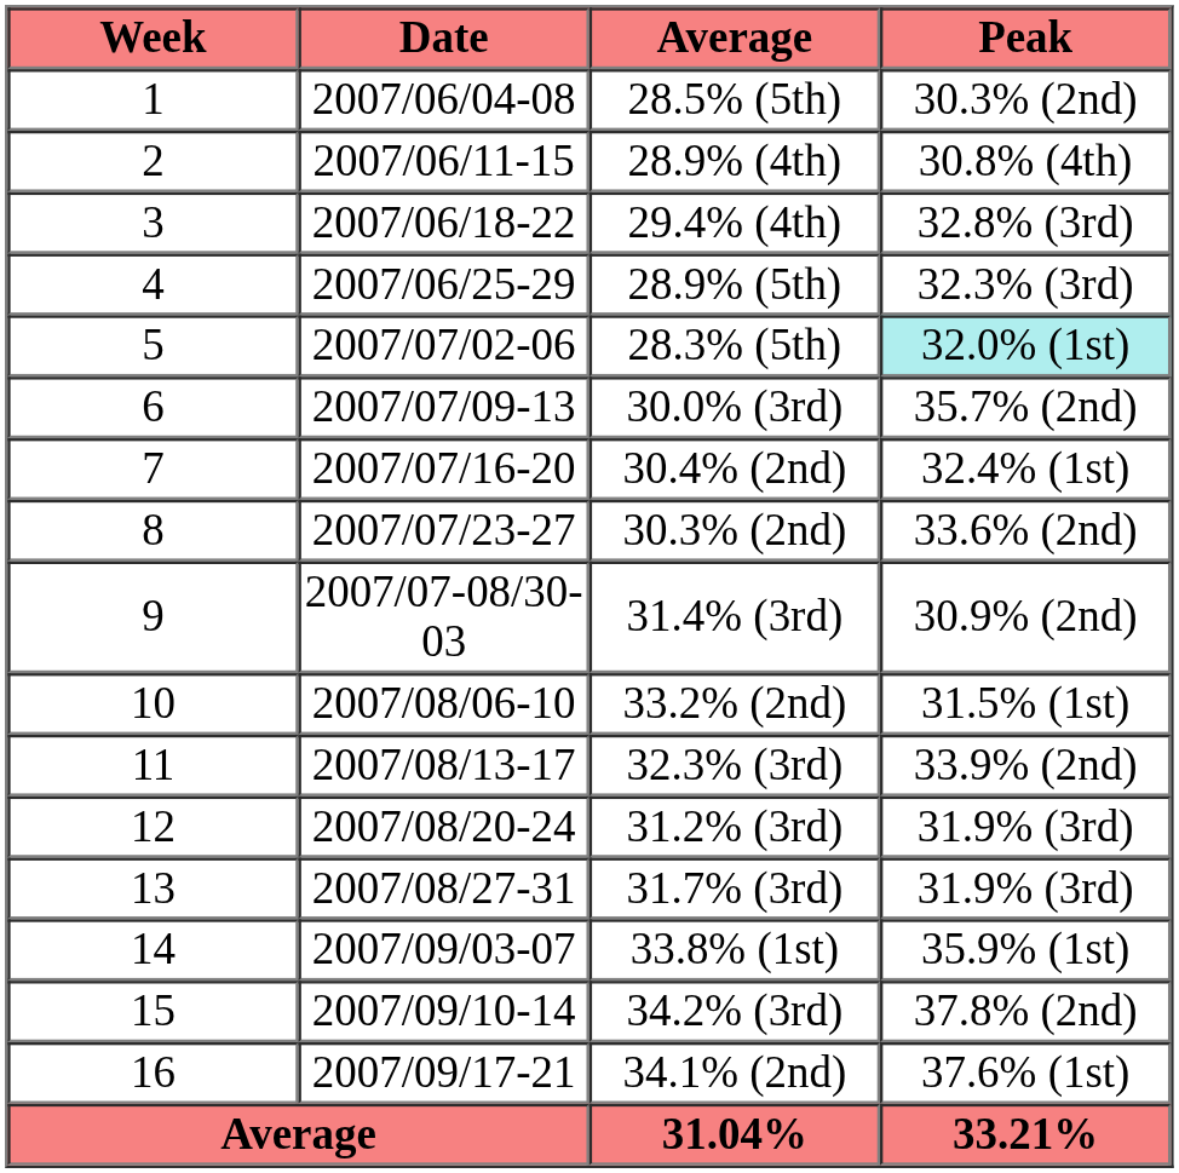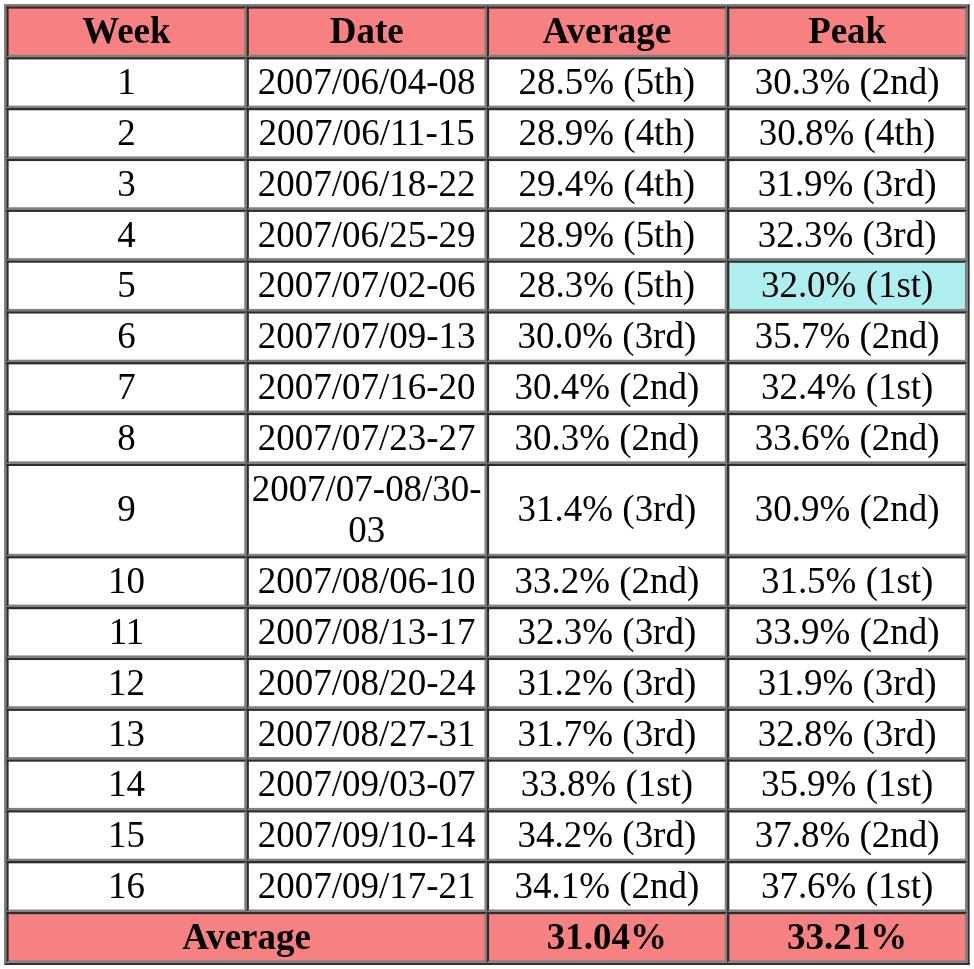 <table border="1" cellpadding="1" cellspacing="0">
 <tr>
 <th width=100 bgcolor="#F78181">Week</th>
 <th width=100 bgcolor="#F78181">Date</th>
 <th width=100 bgcolor="#F78181">Average</th>
 <th width=100 bgcolor="#F78181">Peak</th>
 </tr>
 <tr align="center">
 <td>1</td>
 <td>2007/06/04-08</td>
 <td>28.5% (5th)</td>
 <td>30.3% (2nd)</td>
 </tr>
 <tr align="center">
 <td>2</td>
 <td>2007/06/11-15</td>
 <td>28.9% (4th)</td>
 <td>30.8% (4th)</td>
 </tr>
 <tr align="center">
 <td>3</td>
 <td>2007/06/18-22</td>
 <td>29.4% (4th)</td>
-<td>32.8% (3rd)</td>
+<td>31.9% (3rd)</td>
 </tr>
 <tr align="center">
 <td>4</td>
 <td>2007/06/25-29</td>
 <td>28.9% (5th)</td>
 <td>32.3% (3rd)</td>
 </tr>
 <tr align="center">
 <td>5</td>
 <td>2007/07/02-06</td>
 <td>28.3% (5th)</td>
 <td style="background: paleturquoise;">32.0% (1st)</td>
 </tr>
 <tr align="center">
 <td>6</td>
 <td>2007/07/09-13</td>
 <td>30.0% (3rd)</td>
 <td>35.7% (2nd)</td>
 </tr>
 <tr align="center">
 <td>7</td>
 <td>2007/07/16-20</td>
 <td>30.4% (2nd)</td>
 <td>32.4% (1st)</td>
 </tr>
 <tr align="center">
 <td>8</td>
 <td>2007/07/23-27</td>
 <td>30.3% (2nd)</td>
 <td>33.6% (2nd)</td>
 </tr>
 <tr align="center">
 <td>9</td>
 <td>2007/07-08/30-03</td>
 <td>31.4% (3rd)</td>
 <td>30.9% (2nd)</td>
 </tr>
 <tr align="center">
 <td>10</td>
 <td>2007/08/06-10</td>
 <td>33.2% (2nd)</td>
 <td>31.5% (1st)</td>
 </tr>
 <tr align="center">
 <td>11</td>
 <td>2007/08/13-17</td>
 <td>32.3% (3rd)</td>
 <td>33.9% (2nd)</td>
 </tr>
 <tr align="center">
 <td>12</td>
 <td>2007/08/20-24</td>
 <td>31.2% (3rd)</td>
 <td>31.9% (3rd)</td>
 </tr>
 <tr align="center">
 <td>13</td>
 <td>2007/08/27-31</td>
 <td>31.7% (3rd)</td>
-<td>31.9% (3rd)</td>
+<td>32.8% (3rd)</td>
 </tr>
 <tr align="center">
 <td>14</td>
 <td>2007/09/03-07</td>
 <td>33.8% (1st)</td>
 <td>35.9% (1st)</td>
 </tr>
 <tr align="center">
 <td>15</td>
 <td>2007/09/10-14</td>
 <td>34.2% (3rd)</td>
 <td>37.8% (2nd)</td>
 </tr>
 <tr align="center">
 <td>16</td>
 <td>2007/09/17-21</td>
 <td>34.1% (2nd)</td>
 <td>37.6% (1st)</td>
 </tr>
 <tr align="center" style="background:#F78181;">
 <th colspan="2">Average</th>
 <th>31.04%</th>
 <th>33.21%</th>
 </tr>
 </table>
